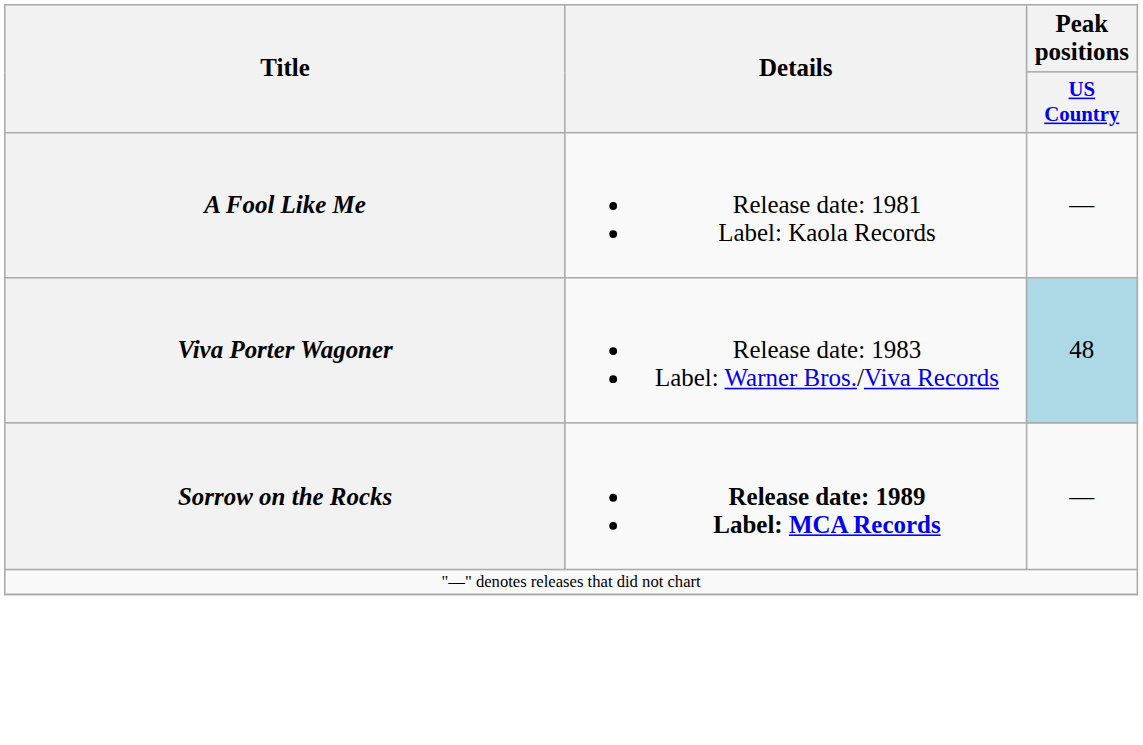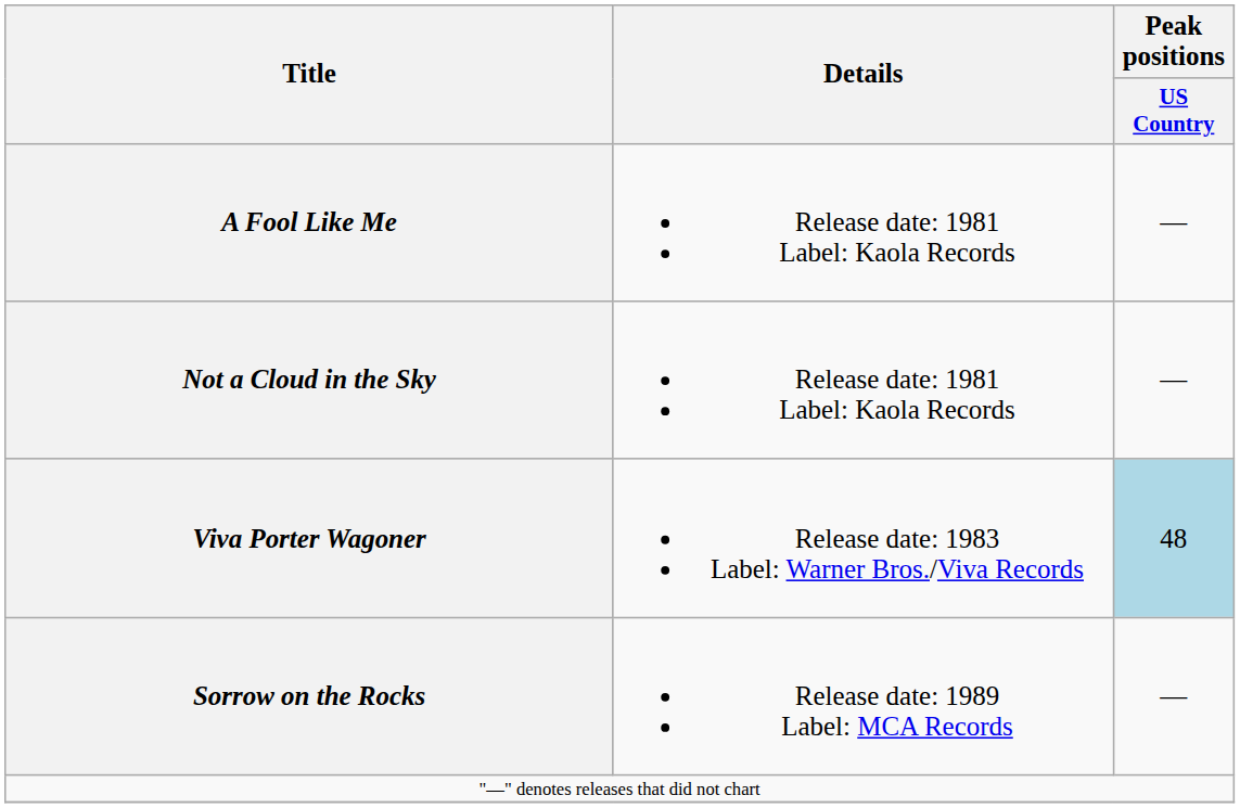 <table class="wikitable plainrowheaders" style="text-align:center;">
 <tr>
 <th rowspan="2" style="width:22em;">Title</th>
 <th rowspan="2" style="width:18em;">Details</th>
 <th>Peak positions</th>
 </tr>
 <tr style="font-size:smaller;">
 <th width="65"><a href='#'>US Country</a></th>
 </tr>
 <tr>
 <th scope="row"><em>A Fool Like Me</em></th>
 <td><br><ul><li>Release date: 1981</li><li>Label: Kaola Records</li></ul></td>
 <td>—</td>
 </tr>
 <tr>
+<th scope="row"><em>Not a Cloud in the Sky</em></th>
+<td><br><ul><li>Release date: 1981</li><li>Label: Kaola Records</li></ul></td>
+<td>—</td>
+</tr>
+<tr>
 <th scope="row"><em>Viva Porter Wagoner</em></th>
 <td><br><ul><li>Release date: 1983</li><li>Label: <a href='#'>Warner Bros.</a>/<a href='#'>Viva Records</a></li></ul></td>
 <td style="background: lightblue;">48</td>
 </tr>
 <tr>
 <th scope="row"><em>Sorrow on the Rocks</em></th>
-<td><strong><br><ul><li>Release date: 1989</li><li>Label: <a href='#'>MCA Records</a></li></ul></strong></td>
+<td><br><ul><li>Release date: 1989</li><li>Label: <a href='#'>MCA Records</a></li></ul></td>
 <td>—</td>
 </tr>
 <tr>
 <td colspan="3" style="font-size: 8pt">"—" denotes releases that did not chart</td>
 </tr>
 <tr>
 </tr>
 </table>
